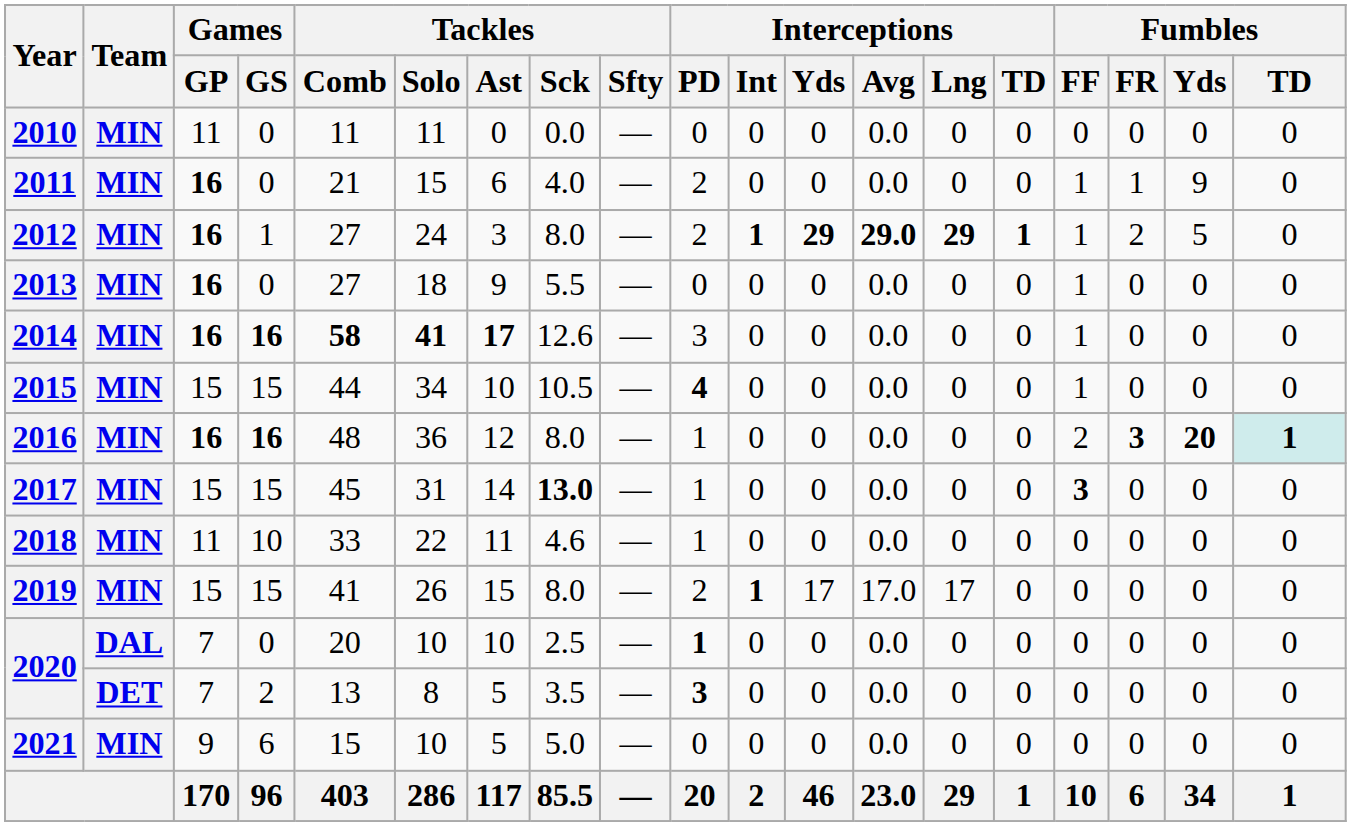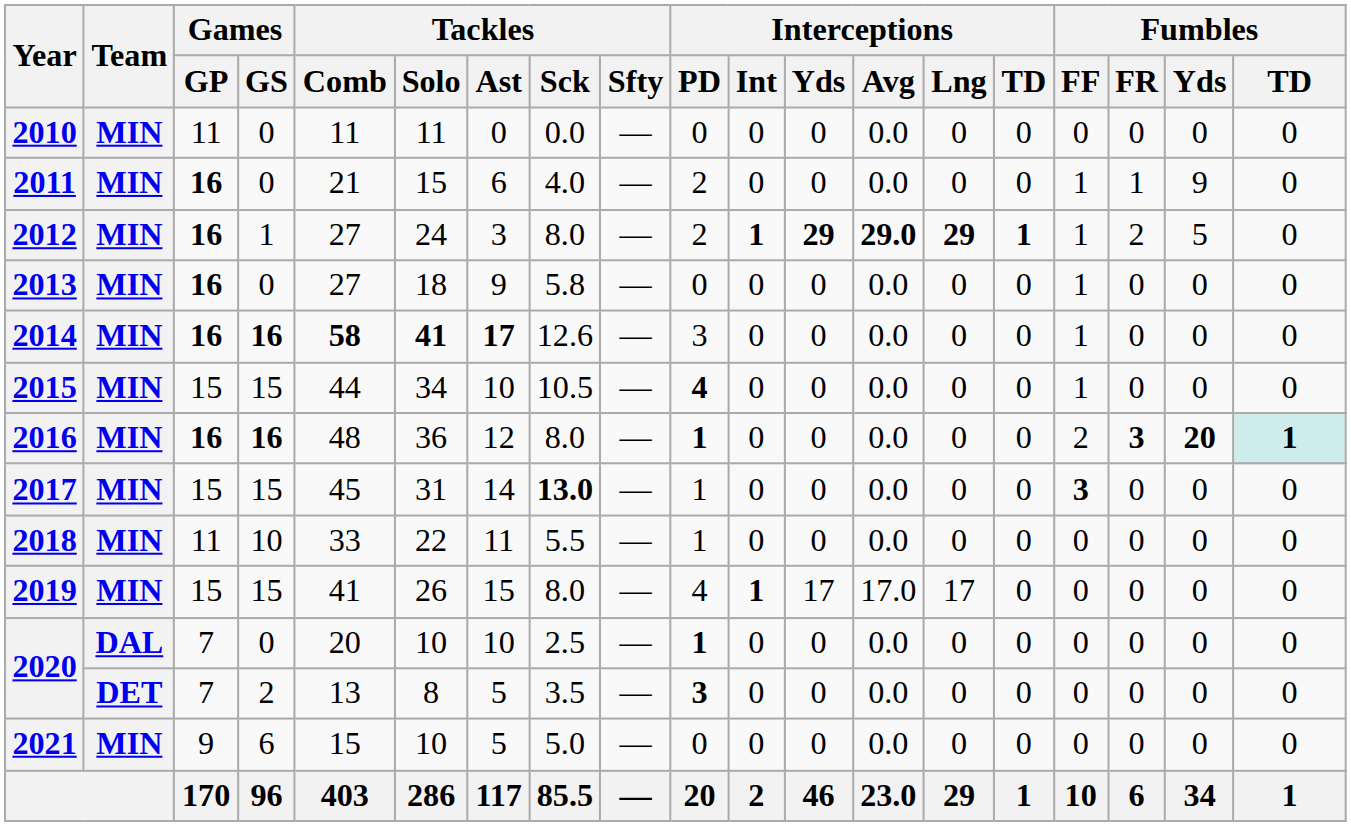 <table class="wikitable" style="text-align:center;">
 <tr>
 <th rowspan="2">Year</th>
 <th rowspan="2">Team</th>
 <th colspan="2">Games</th>
 <th colspan="5">Tackles</th>
 <th colspan="6">Interceptions</th>
 <th colspan="4">Fumbles</th>
 </tr>
 <tr>
 <th>GP</th>
 <th>GS</th>
 <th>Comb</th>
 <th>Solo</th>
 <th>Ast</th>
 <th>Sck</th>
 <th>Sfty</th>
 <th>PD</th>
 <th>Int</th>
 <th>Yds</th>
 <th>Avg</th>
 <th>Lng</th>
 <th>TD</th>
 <th>FF</th>
 <th>FR</th>
 <th>Yds</th>
 <th>TD</th>
 </tr>
 <tr>
 <th><a href='#'>2010</a></th>
 <th><a href='#'>MIN</a></th>
 <td>11</td>
 <td>0</td>
 <td>11</td>
 <td>11</td>
 <td>0</td>
 <td>0.0</td>
 <td>—</td>
 <td>0</td>
 <td>0</td>
 <td>0</td>
 <td>0.0</td>
 <td>0</td>
 <td>0</td>
 <td>0</td>
 <td>0</td>
 <td>0</td>
 <td>0</td>
 </tr>
 <tr>
 <th><a href='#'>2011</a></th>
 <th><a href='#'>MIN</a></th>
 <td><strong>16</strong></td>
 <td>0</td>
 <td>21</td>
 <td>15</td>
 <td>6</td>
 <td>4.0</td>
 <td>—</td>
 <td>2</td>
 <td>0</td>
 <td>0</td>
 <td>0.0</td>
 <td>0</td>
 <td>0</td>
 <td>1</td>
 <td>1</td>
 <td>9</td>
 <td>0</td>
 </tr>
 <tr>
 <th><a href='#'>2012</a></th>
 <th><a href='#'>MIN</a></th>
 <td><strong>16</strong></td>
 <td>1</td>
 <td>27</td>
 <td>24</td>
 <td>3</td>
 <td>8.0</td>
 <td>—</td>
 <td>2</td>
 <td><strong>1</strong></td>
 <td><strong>29</strong></td>
 <td><strong>29.0</strong></td>
 <td><strong>29</strong></td>
 <td><strong>1</strong></td>
 <td>1</td>
 <td>2</td>
 <td>5</td>
 <td>0</td>
 </tr>
 <tr>
 <th><a href='#'>2013</a></th>
 <th><a href='#'>MIN</a></th>
 <td><strong>16</strong></td>
 <td>0</td>
 <td>27</td>
 <td>18</td>
 <td>9</td>
-<td>5.5</td>
+<td>5.8</td>
 <td>—</td>
 <td>0</td>
 <td>0</td>
 <td>0</td>
 <td>0.0</td>
 <td>0</td>
 <td>0</td>
 <td>1</td>
 <td>0</td>
 <td>0</td>
 <td>0</td>
 </tr>
 <tr>
 <th><a href='#'>2014</a></th>
 <th><a href='#'>MIN</a></th>
 <td><strong>16</strong></td>
 <td><strong>16</strong></td>
 <td><strong>58</strong></td>
 <td><strong>41</strong></td>
 <td><strong>17</strong></td>
 <td>12.6</td>
 <td>—</td>
 <td>3</td>
 <td>0</td>
 <td>0</td>
 <td>0.0</td>
 <td>0</td>
 <td>0</td>
 <td>1</td>
 <td>0</td>
 <td>0</td>
 <td>0</td>
 </tr>
 <tr>
 <th><a href='#'>2015</a></th>
 <th><a href='#'>MIN</a></th>
 <td>15</td>
 <td>15</td>
 <td>44</td>
 <td>34</td>
 <td>10</td>
 <td>10.5</td>
 <td>—</td>
 <td><strong>4</strong></td>
 <td>0</td>
 <td>0</td>
 <td>0.0</td>
 <td>0</td>
 <td>0</td>
 <td>1</td>
 <td>0</td>
 <td>0</td>
 <td>0</td>
 </tr>
 <tr>
 <th><a href='#'>2016</a></th>
 <th><a href='#'>MIN</a></th>
 <td><strong>16</strong></td>
 <td><strong>16</strong></td>
 <td>48</td>
 <td>36</td>
 <td>12</td>
 <td>8.0</td>
 <td>—</td>
-<td>1</td>
+<td><strong>1</strong></td>
 <td>0</td>
 <td>0</td>
 <td>0.0</td>
 <td>0</td>
 <td>0</td>
 <td>2</td>
 <td><strong>3</strong></td>
 <td><strong>20</strong></td>
 <td style="background:#cfecec; width:3em;"><strong>1</strong></td>
 </tr>
 <tr>
 <th><a href='#'>2017</a></th>
 <th><a href='#'>MIN</a></th>
 <td>15</td>
 <td>15</td>
 <td>45</td>
 <td>31</td>
 <td>14</td>
 <td><strong>13.0</strong></td>
 <td>—</td>
 <td>1</td>
 <td>0</td>
 <td>0</td>
 <td>0.0</td>
 <td>0</td>
 <td>0</td>
 <td><strong>3</strong></td>
 <td>0</td>
 <td>0</td>
 <td>0</td>
 </tr>
 <tr>
 <th><a href='#'>2018</a></th>
 <th><a href='#'>MIN</a></th>
 <td>11</td>
 <td>10</td>
 <td>33</td>
 <td>22</td>
 <td>11</td>
-<td>4.6</td>
+<td>5.5</td>
 <td>—</td>
 <td>1</td>
 <td>0</td>
 <td>0</td>
 <td>0.0</td>
 <td>0</td>
 <td>0</td>
 <td>0</td>
 <td>0</td>
 <td>0</td>
 <td>0</td>
 </tr>
 <tr>
 <th><a href='#'>2019</a></th>
 <th><a href='#'>MIN</a></th>
 <td>15</td>
 <td>15</td>
 <td>41</td>
 <td>26</td>
 <td>15</td>
 <td>8.0</td>
 <td>—</td>
-<td>2</td>
+<td>4</td>
 <td><strong>1</strong></td>
 <td>17</td>
 <td>17.0</td>
 <td>17</td>
 <td>0</td>
 <td>0</td>
 <td>0</td>
 <td>0</td>
 <td>0</td>
 </tr>
 <tr>
 <th rowspan="2"><a href='#'>2020</a></th>
 <th><a href='#'>DAL</a></th>
 <td>7</td>
 <td>0</td>
 <td>20</td>
 <td>10</td>
 <td>10</td>
 <td>2.5</td>
 <td>—</td>
 <td><strong>1</strong></td>
 <td>0</td>
 <td>0</td>
 <td>0.0</td>
 <td>0</td>
 <td>0</td>
 <td>0</td>
 <td>0</td>
 <td>0</td>
 <td>0</td>
 </tr>
 <tr>
 <th><a href='#'>DET</a></th>
 <td>7</td>
 <td>2</td>
 <td>13</td>
 <td>8</td>
 <td>5</td>
 <td>3.5</td>
 <td>—</td>
 <td><strong>3</strong></td>
 <td>0</td>
 <td>0</td>
 <td>0.0</td>
 <td>0</td>
 <td>0</td>
 <td>0</td>
 <td>0</td>
 <td>0</td>
 <td>0</td>
 </tr>
 <tr>
 <th><a href='#'>2021</a></th>
 <th><a href='#'>MIN</a></th>
 <td>9</td>
 <td>6</td>
 <td>15</td>
 <td>10</td>
 <td>5</td>
 <td>5.0</td>
 <td>—</td>
 <td>0</td>
 <td>0</td>
 <td>0</td>
 <td>0.0</td>
 <td>0</td>
 <td>0</td>
 <td>0</td>
 <td>0</td>
 <td>0</td>
 <td>0</td>
 </tr>
 <tr>
 <th colspan="2"></th>
 <th>170</th>
 <th>96</th>
 <th>403</th>
 <th>286</th>
 <th>117</th>
 <th>85.5</th>
 <th>—</th>
 <th>20</th>
 <th>2</th>
 <th>46</th>
 <th>23.0</th>
 <th>29</th>
 <th>1</th>
 <th>10</th>
 <th>6</th>
 <th>34</th>
 <th>1</th>
 </tr>
 </table>
